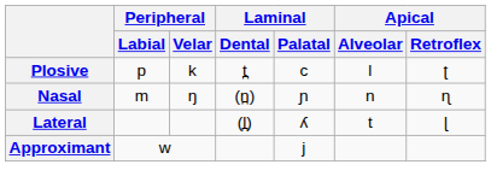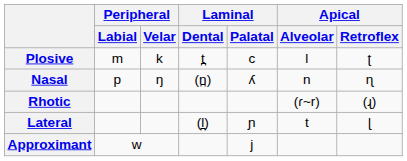 <table class="IPA wikitable" style="text-align: center;">
 <tr>
 <th rowspan="2"></th>
 <th colspan="2"><a href='#'>Peripheral</a></th>
 <th colspan="2"><a href='#'>Laminal</a></th>
 <th colspan="2"><a href='#'>Apical</a></th>
 </tr>
 <tr>
 <th><a href='#'>Labial</a></th>
 <th><a href='#'>Velar</a></th>
 <th><a href='#'>Dental</a></th>
 <th><a href='#'>Palatal</a></th>
 <th><a href='#'>Alveolar</a></th>
 <th><a href='#'>Retroflex</a></th>
 </tr>
 <tr>
 <th><a href='#'>Plosive</a></th>
-<td>p</td>
+<td>m</td>
 <td>k</td>
 <td>t̪</td>
 <td>c</td>
 <td>l</td>
 <td>ʈ</td>
 </tr>
 <tr>
 <th><a href='#'>Nasal</a></th>
-<td>m</td>
+<td>p</td>
 <td>ŋ</td>
 <td>(n̪)</td>
-<td>ɲ</td>
+<td>ʎ</td>
 <td>n</td>
 <td>ɳ</td>
+</tr>
+<tr>
+<th><a href='#'>Rhotic</a></th>
+<td></td>
+<td></td>
+<td></td>
+<td></td>
+<td>(ɾ~r)</td>
+<td>(ɻ)</td>
 </tr>
 <tr>
 <th><a href='#'>Lateral</a></th>
 <td></td>
 <td></td>
 <td>(l̪)</td>
-<td>ʎ</td>
+<td>ɲ</td>
 <td>t</td>
 <td>ɭ</td>
 </tr>
 <tr>
 <th><a href='#'>Approximant</a></th>
 <td colspan="2">w</td>
 <td></td>
 <td>j</td>
 <td></td>
 <td></td>
 </tr>
 </table>
